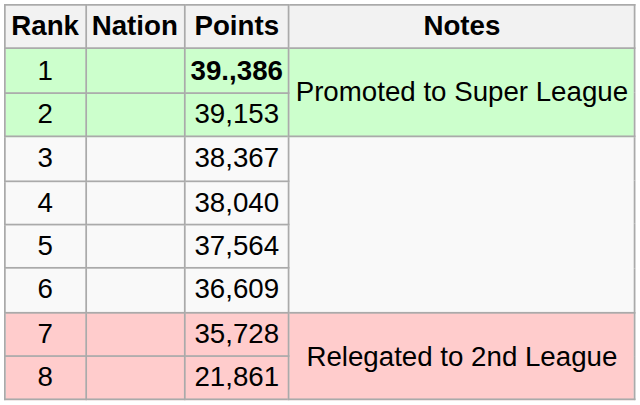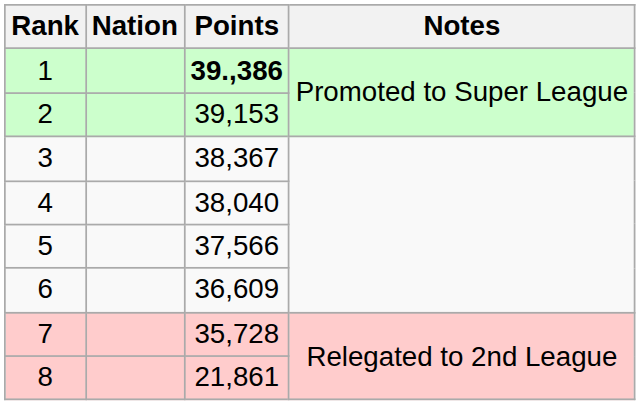 <table class="wikitable" style="text-align: center">
 <tr>
 <th>Rank</th>
 <th>Nation</th>
 <th>Points</th>
 <th>Notes</th>
 </tr>
 <tr bgcolor=ccffcc>
 <td>1</td>
 <td align="left"></td>
 <td><strong>39.,386</strong></td>
 <td rowspan=2>Promoted to Super League</td>
 </tr>
 <tr bgcolor=ccffcc>
 <td>2</td>
 <td align="left"></td>
 <td>39,153</td>
 </tr>
 <tr>
 <td>3</td>
 <td align="left"></td>
 <td>38,367</td>
 </tr>
 <tr>
 <td>4</td>
 <td align="left"></td>
 <td>38,040</td>
 </tr>
 <tr>
 <td>5</td>
 <td align="left"></td>
-<td>37,564</td>
+<td>37,566</td>
 </tr>
 <tr>
 <td>6</td>
 <td align="left"></td>
 <td>36,609</td>
 </tr>
 <tr bgcolor=ffcccc>
 <td>7</td>
 <td align="left"></td>
 <td>35,728</td>
 <td rowspan=2>Relegated to 2nd League</td>
 </tr>
 <tr bgcolor=ffcccc>
 <td>8</td>
 <td align="left"></td>
 <td>21,861</td>
 </tr>
 </table>
